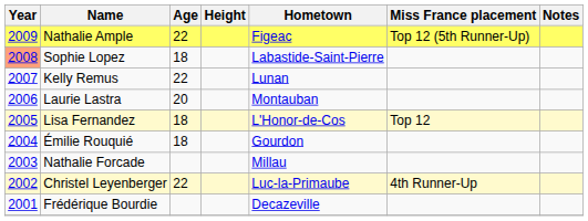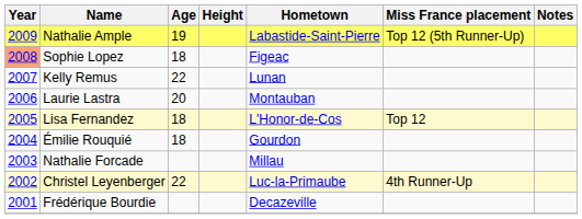 <table class="wikitable sortable">
 <tr>
 <th>Year</th>
 <th>Name</th>
 <th>Age</th>
 <th>Height</th>
 <th>Hometown</th>
 <th>Miss France placement</th>
 <th>Notes</th>
 </tr>
 <tr bgcolor=#FFFF66>
 <td><a href='#'>2009</a></td>
 <td>Nathalie Ample</td>
-<td>22</td>
+<td>19</td>
 <td></td>
-<td><a href='#'>Figeac</a></td>
+<td><a href='#'>Labastide-Saint-Pierre</a></td>
 <td>Top 12 (5th Runner-Up)</td>
 <td></td>
 </tr>
 <tr>
 <td style="background: lightsalmon;"><a href='#'>2008</a></td>
 <td>Sophie Lopez</td>
 <td>18</td>
 <td></td>
-<td><a href='#'>Labastide-Saint-Pierre</a></td>
+<td><a href='#'>Figeac</a></td>
 <td></td>
 <td></td>
 </tr>
 <tr>
 <td><a href='#'>2007</a></td>
 <td>Kelly Remus</td>
 <td>22</td>
 <td></td>
 <td><a href='#'>Lunan</a></td>
 <td></td>
 <td></td>
 </tr>
 <tr>
 <td><a href='#'>2006</a></td>
 <td>Laurie Lastra</td>
 <td>20</td>
 <td></td>
 <td><a href='#'>Montauban</a></td>
 <td></td>
 <td></td>
 </tr>
 <tr bgcolor=#FFFACD>
 <td><a href='#'>2005</a></td>
 <td>Lisa Fernandez</td>
 <td>18</td>
 <td></td>
 <td><a href='#'>L'Honor-de-Cos</a></td>
 <td>Top 12</td>
 <td></td>
 </tr>
 <tr>
 <td><a href='#'>2004</a></td>
 <td>Émilie Rouquié</td>
 <td>18</td>
 <td></td>
 <td><a href='#'>Gourdon</a></td>
 <td></td>
 <td></td>
 </tr>
 <tr>
 <td><a href='#'>2003</a></td>
 <td>Nathalie Forcade</td>
 <td></td>
 <td></td>
 <td><a href='#'>Millau</a></td>
 <td></td>
 <td></td>
 </tr>
 <tr bgcolor=#FFFACD>
 <td><a href='#'>2002</a></td>
 <td>Christel Leyenberger</td>
 <td>22</td>
 <td></td>
 <td><a href='#'>Luc-la-Primaube</a></td>
 <td>4th Runner-Up</td>
 <td></td>
 </tr>
 <tr>
 <td><a href='#'>2001</a></td>
 <td>Frédérique Bourdie</td>
 <td></td>
 <td></td>
 <td><a href='#'>Decazeville</a></td>
 <td></td>
 <td></td>
 </tr>
 <tr>
 </tr>
 </table>
